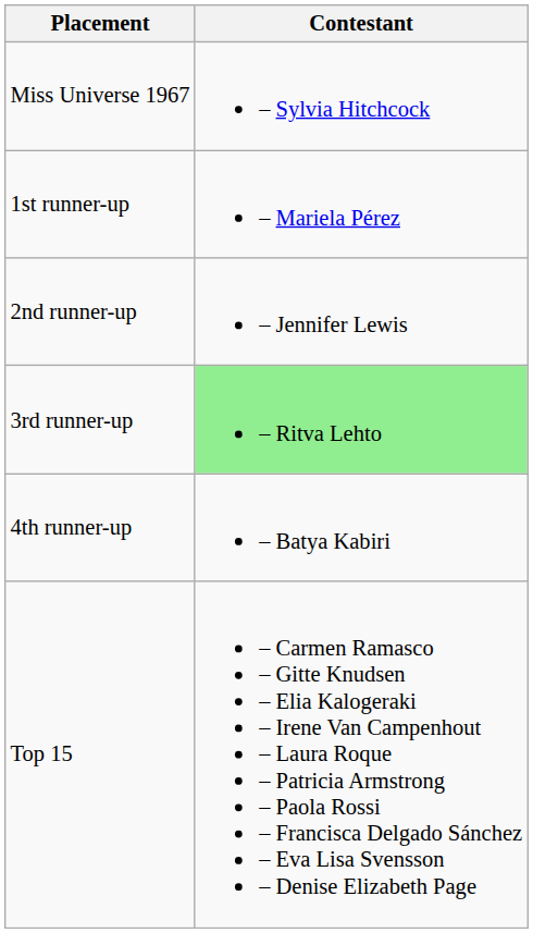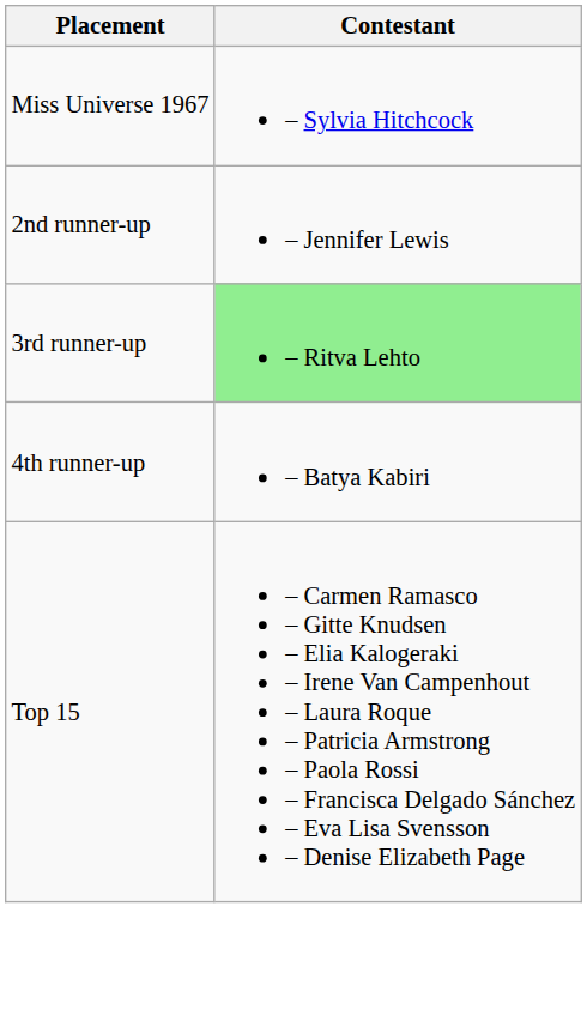 <table class="wikitable sortable" style="font-size:95%;">
 <tr>
 <th>Placement</th>
 <th>Contestant</th>
 </tr>
 <tr>
 <td>Miss Universe 1967</td>
 <td><br><ul><li> – <a href='#'>Sylvia Hitchcock</a></li></ul></td>
-</tr>
-<tr>
-<td>1st runner-up</td>
-<td><br><ul><li> – <a href='#'>Mariela Pérez</a></li></ul></td>
 </tr>
 <tr>
 <td>2nd runner-up</td>
 <td><br><ul><li> – Jennifer Lewis</li></ul></td>
 </tr>
 <tr>
 <td>3rd runner-up</td>
 <td style="background: lightgreen;"><br><ul><li> – Ritva Lehto</li></ul></td>
 </tr>
 <tr>
 <td>4th runner-up</td>
 <td><br><ul><li> – Batya Kabiri</li></ul></td>
 </tr>
 <tr>
 <td>Top 15</td>
 <td><br><ul><li> – Carmen Ramasco</li><li> – Gitte Knudsen</li><li> – Elia Kalogeraki</li><li> – Irene Van Campenhout</li><li> – Laura Roque</li><li> – Patricia Armstrong</li><li> – Paola Rossi</li><li> – Francisca Delgado Sánchez</li><li> – Eva Lisa Svensson</li><li> – Denise Elizabeth Page</li></ul></td>
 </tr>
 </table>
